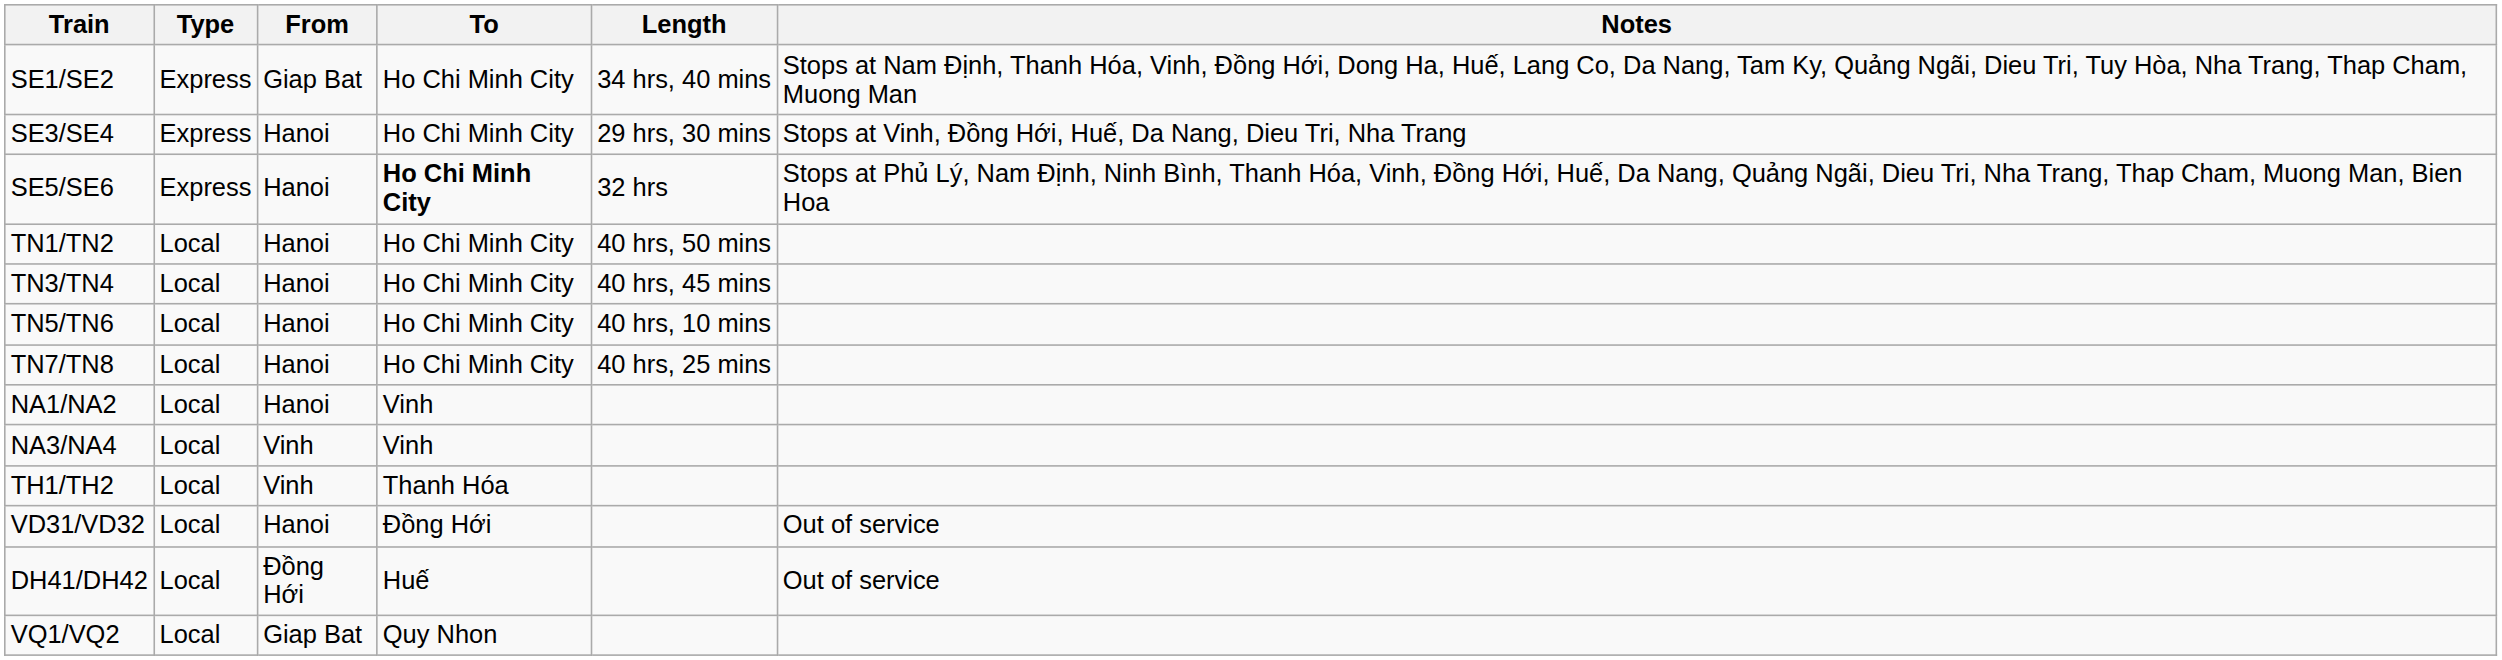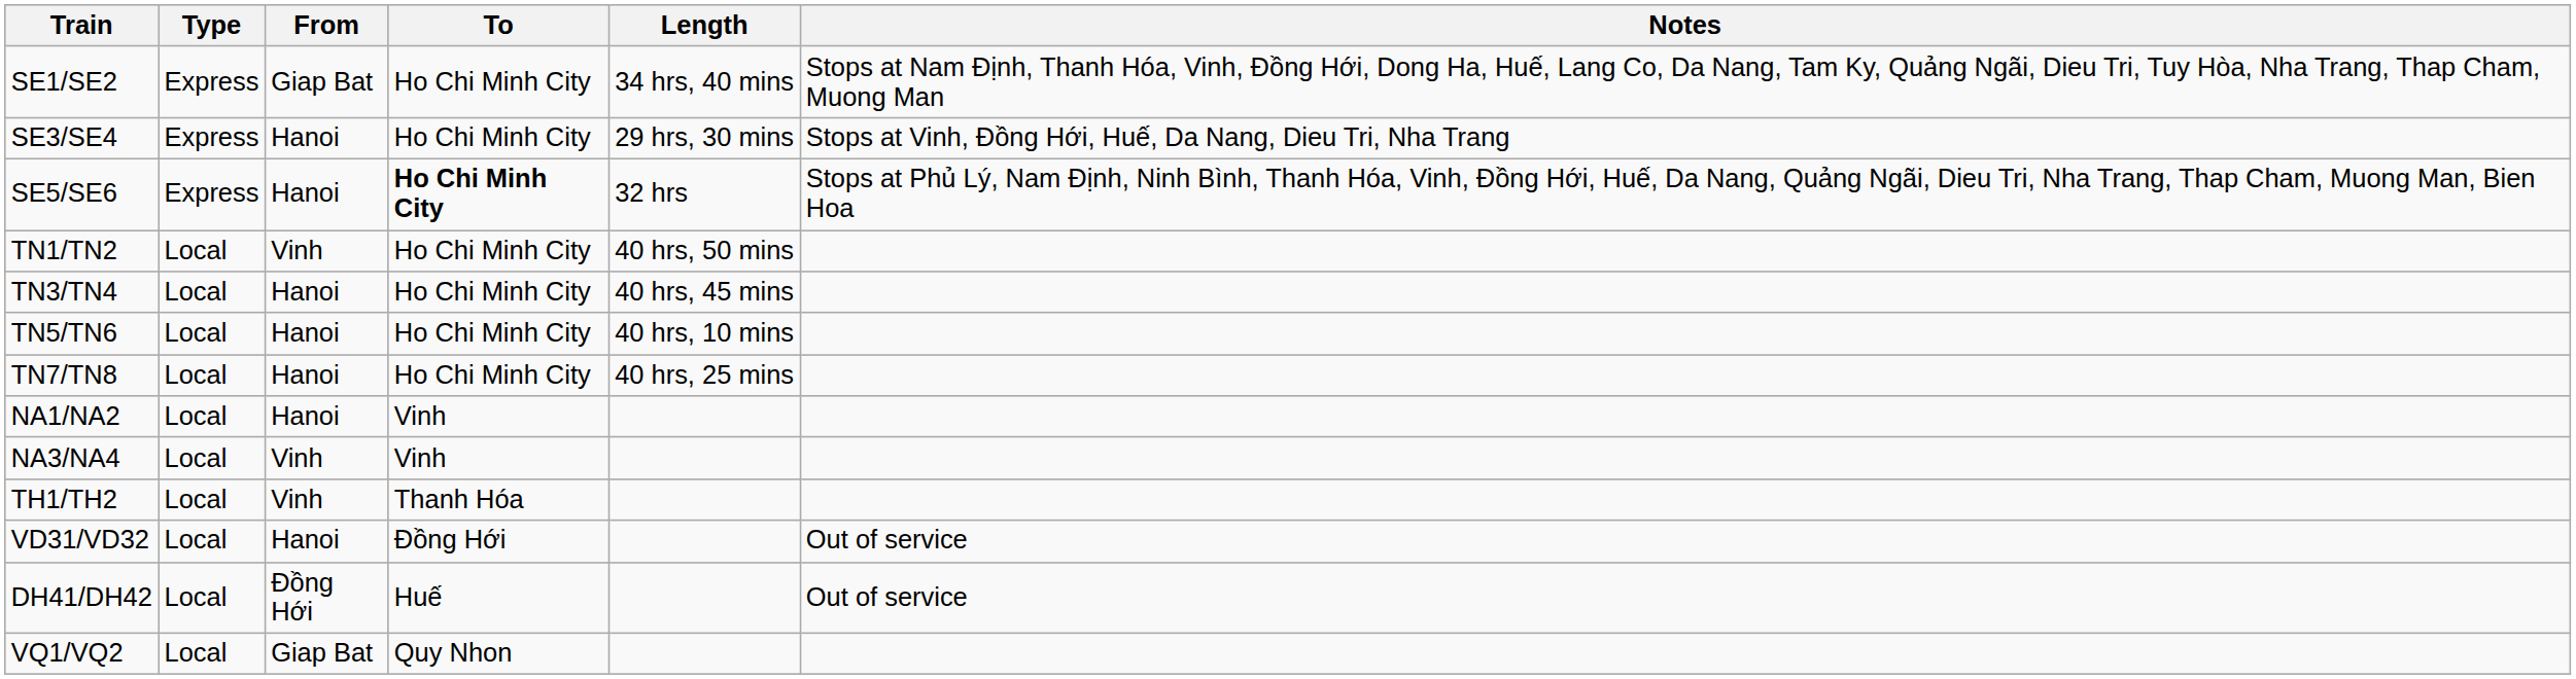 <table class="wikitable">
 <tr>
 <th>Train</th>
 <th>Type</th>
 <th>From</th>
 <th>To</th>
 <th>Length</th>
 <th>Notes</th>
 </tr>
 <tr>
 <td>SE1/SE2</td>
 <td>Express</td>
 <td style="white-space:nowrap">Giap Bat</td>
 <td>Ho Chi Minh City</td>
 <td>34 hrs, 40 mins</td>
 <td>Stops at Nam Định, Thanh Hóa, Vinh, Đồng Hới, Dong Ha, Huế, Lang Co, Da Nang, Tam Ky, Quảng Ngãi, Dieu Tri, Tuy Hòa, Nha Trang, Thap Cham, Muong Man</td>
 </tr>
 <tr>
 <td>SE3/SE4</td>
 <td>Express</td>
 <td>Hanoi</td>
 <td style="white-space:nowrap">Ho Chi Minh City</td>
 <td style="white-space:nowrap">29 hrs, 30 mins</td>
 <td>Stops at Vinh, Đồng Hới, Huế, Da Nang, Dieu Tri, Nha Trang</td>
 </tr>
 <tr>
 <td>SE5/SE6</td>
 <td>Express</td>
 <td>Hanoi</td>
 <td><strong>Ho Chi Minh City</strong></td>
 <td>32 hrs</td>
 <td>Stops at Phủ Lý, Nam Định, Ninh Bình, Thanh Hóa, Vinh, Đồng Hới, Huế, Da Nang, Quảng Ngãi, Dieu Tri, Nha Trang, Thap Cham, Muong Man, Bien Hoa</td>
 </tr>
 <tr>
 <td>TN1/TN2</td>
 <td>Local</td>
-<td>Hanoi</td>
+<td>Vinh</td>
 <td>Ho Chi Minh City</td>
 <td>40 hrs, 50 mins</td>
 <td></td>
 </tr>
 <tr>
 <td>TN3/TN4</td>
 <td>Local</td>
 <td>Hanoi</td>
 <td>Ho Chi Minh City</td>
 <td>40 hrs, 45 mins</td>
 <td></td>
 </tr>
 <tr>
 <td>TN5/TN6</td>
 <td>Local</td>
 <td>Hanoi</td>
 <td>Ho Chi Minh City</td>
 <td>40 hrs, 10 mins</td>
 <td></td>
 </tr>
 <tr>
 <td>TN7/TN8</td>
 <td>Local</td>
 <td>Hanoi</td>
 <td>Ho Chi Minh City</td>
 <td>40 hrs, 25 mins</td>
 <td></td>
 </tr>
 <tr>
 <td>NA1/NA2</td>
 <td>Local</td>
 <td>Hanoi</td>
 <td>Vinh</td>
 <td></td>
 <td></td>
 </tr>
 <tr>
 <td>NA3/NA4</td>
 <td>Local</td>
 <td>Vinh</td>
 <td>Vinh</td>
 <td></td>
 <td></td>
 </tr>
 <tr>
 <td>TH1/TH2</td>
 <td>Local</td>
 <td>Vinh</td>
 <td>Thanh Hóa</td>
 <td></td>
 <td></td>
 </tr>
 <tr>
 <td>VD31/VD32</td>
 <td>Local</td>
 <td>Hanoi</td>
 <td>Đồng Hới</td>
 <td></td>
 <td>Out of service</td>
 </tr>
 <tr>
 <td>DH41/DH42</td>
 <td>Local</td>
 <td>Đồng Hới</td>
 <td>Huế</td>
 <td></td>
 <td>Out of service</td>
 </tr>
 <tr>
 <td>VQ1/VQ2</td>
 <td>Local</td>
 <td style="white-space:nowrap">Giap Bat</td>
 <td>Quy Nhon</td>
 <td></td>
 <td></td>
 </tr>
 </table>
